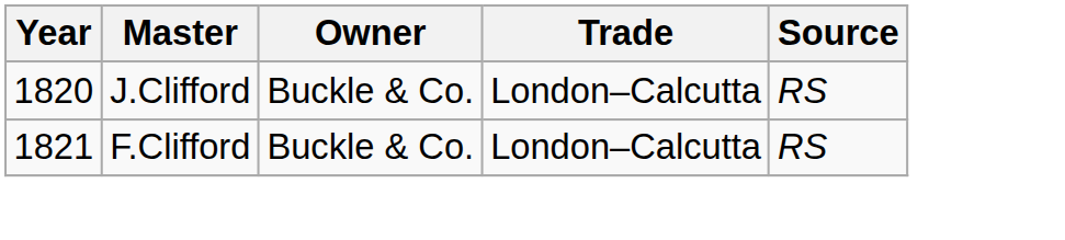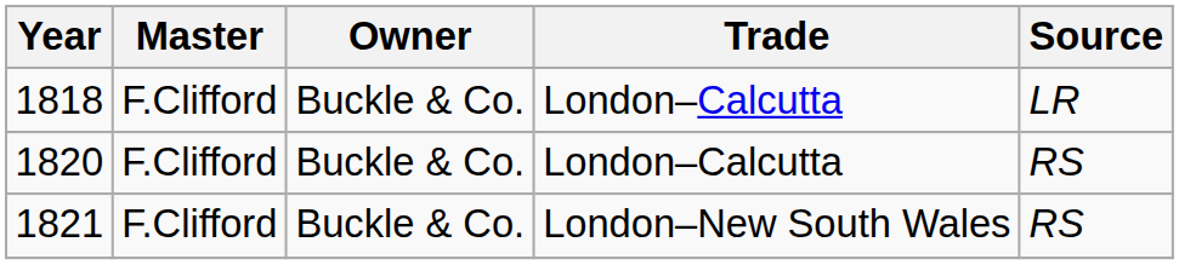 <table class=" wikitable">
 <tr>
 <th>Year</th>
 <th>Master</th>
 <th>Owner</th>
 <th>Trade</th>
 <th>Source</th>
 </tr>
 <tr>
+<td>1818</td>
+<td>F.Clifford</td>
+<td>Buckle & Co.</td>
+<td>London–<a href='#'>Calcutta</a></td>
+<td><em>LR</em></td>
+</tr>
+<tr>
 <td>1820</td>
-<td>J.Clifford</td>
+<td>F.Clifford</td>
 <td>Buckle & Co.</td>
 <td>London–Calcutta</td>
 <td><em>RS</em></td>
 </tr>
 <tr>
 <td>1821</td>
 <td>F.Clifford</td>
 <td>Buckle & Co.</td>
-<td>London–Calcutta</td>
+<td>London–New South Wales</td>
 <td><em>RS</em></td>
 </tr>
 <tr>
 </tr>
 </table>
